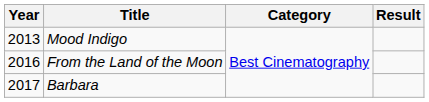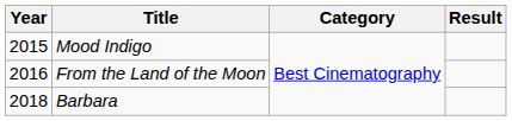 <table class="wikitable">
 <tr>
 <th>Year</th>
 <th>Title</th>
 <th>Category</th>
 <th>Result</th>
 </tr>
 <tr>
-<td>2013</td>
+<td>2015</td>
 <td><em>Mood Indigo</em></td>
 <td rowspan=3><a href='#'>Best Cinematography</a></td>
 <td></td>
 </tr>
 <tr>
 <td>2016</td>
 <td><em>From the Land of the Moon</em></td>
 <td></td>
 </tr>
 <tr>
-<td>2017</td>
+<td>2018</td>
 <td><em>Barbara</em></td>
 <td></td>
 </tr>
 </table>
